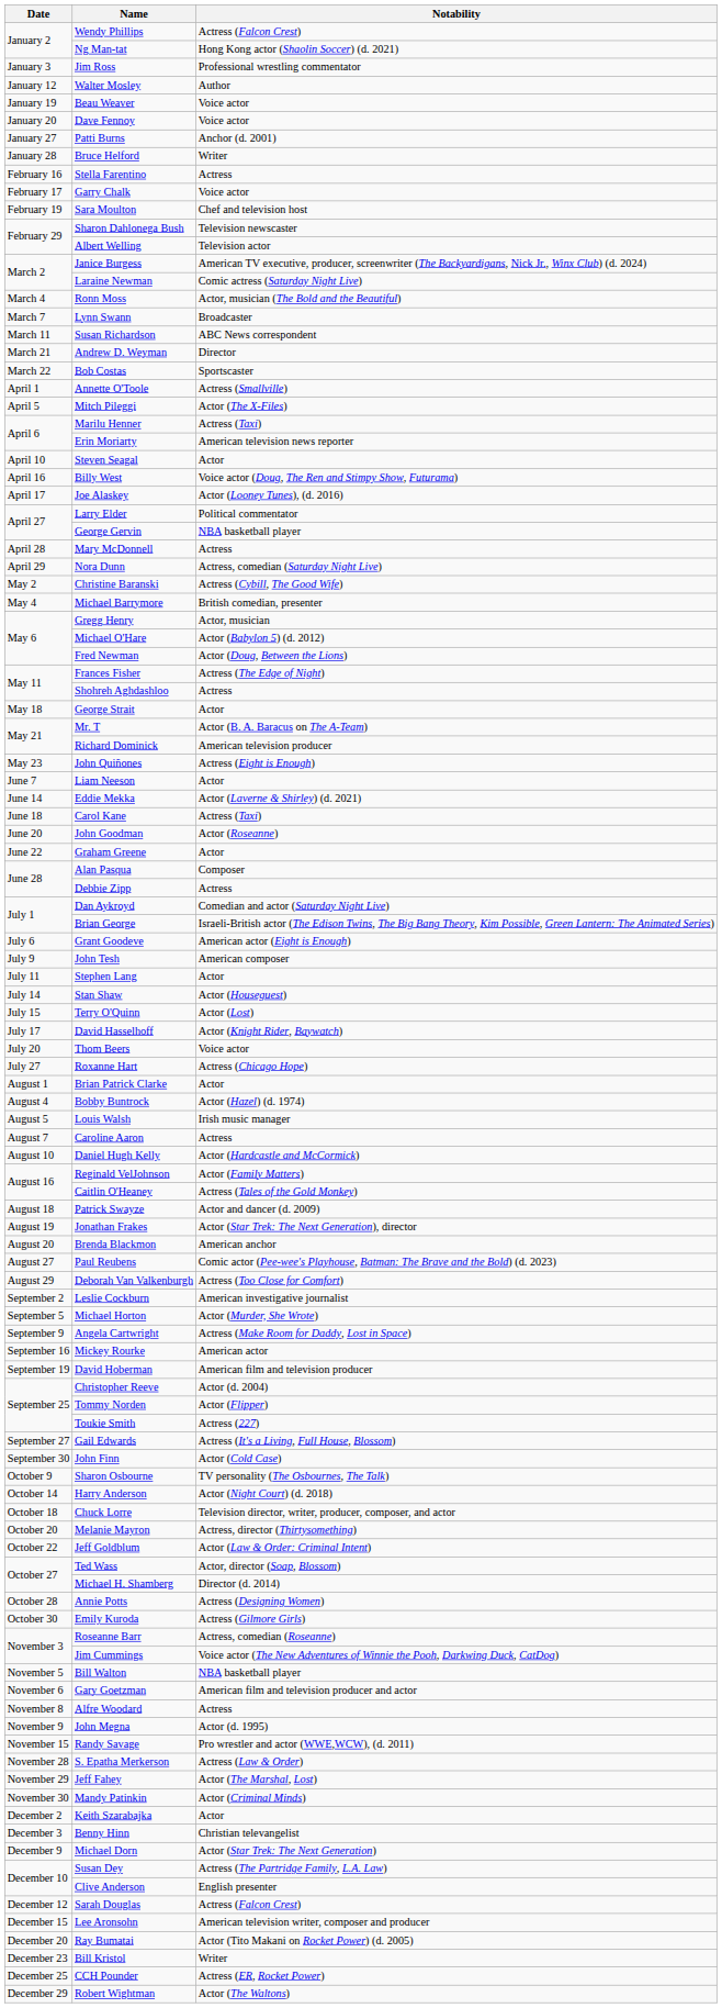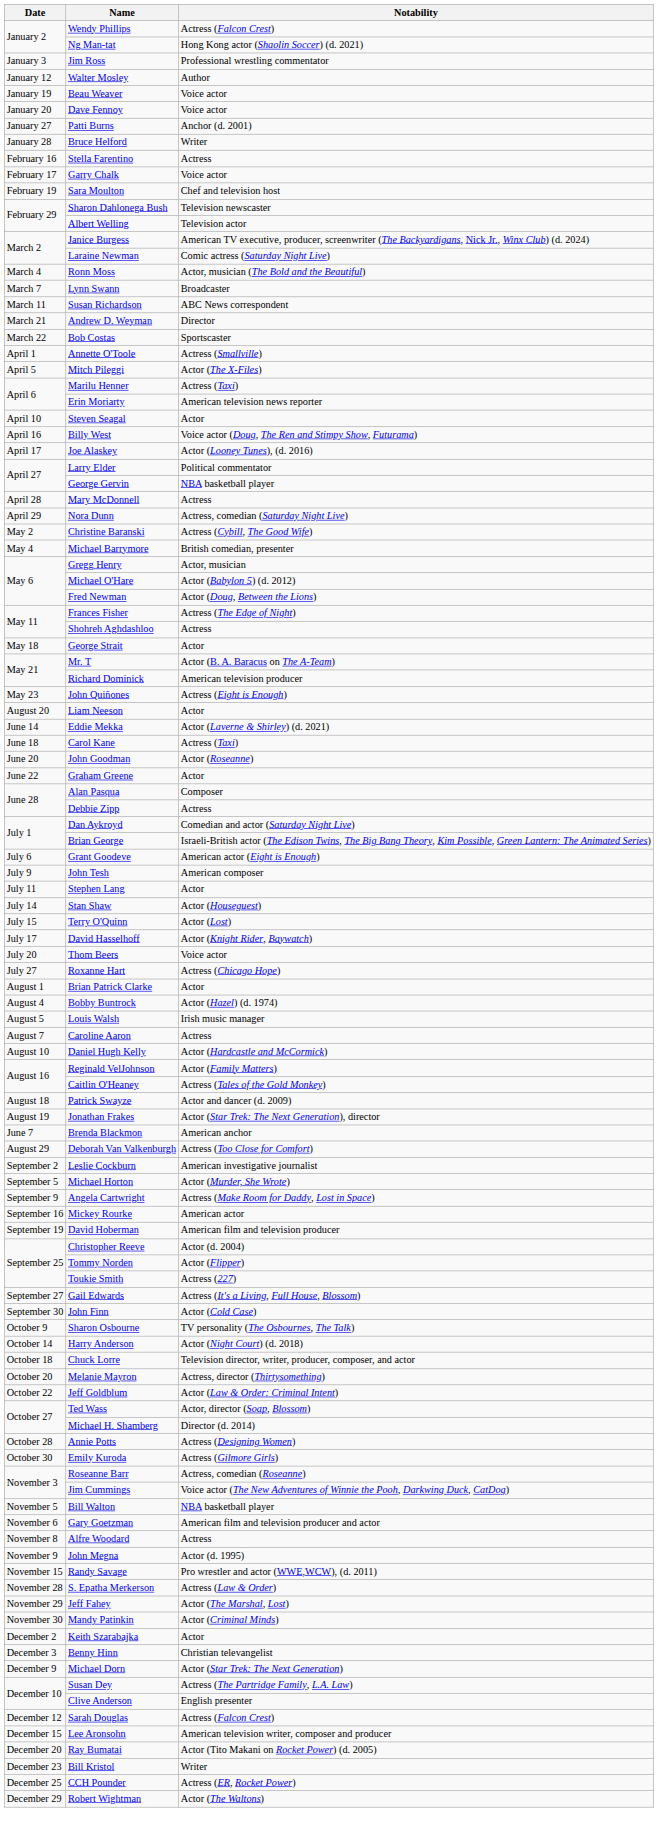 <table class="wikitable">
 <tr>
 <th>Date</th>
 <th>Name</th>
 <th>Notability</th>
 </tr>
 <tr>
 <td rowspan="2">January 2</td>
 <td><a href='#'>Wendy Phillips</a></td>
 <td>Actress (<em><a href='#'>Falcon Crest</a></em>)</td>
 </tr>
 <tr>
 <td><a href='#'>Ng Man-tat</a></td>
 <td>Hong Kong actor (<em><a href='#'>Shaolin Soccer</a></em>) (d. 2021)</td>
 </tr>
 <tr>
 <td>January 3</td>
 <td><a href='#'>Jim Ross</a></td>
 <td>Professional wrestling commentator</td>
 </tr>
 <tr>
 <td>January 12</td>
 <td><a href='#'>Walter Mosley</a></td>
 <td>Author</td>
 </tr>
 <tr>
 <td>January 19</td>
 <td><a href='#'>Beau Weaver</a></td>
 <td>Voice actor</td>
 </tr>
 <tr>
 <td>January 20</td>
 <td><a href='#'>Dave Fennoy</a></td>
 <td>Voice actor</td>
 </tr>
 <tr>
 <td>January 27</td>
 <td><a href='#'>Patti Burns</a></td>
 <td>Anchor (d. 2001)</td>
 </tr>
 <tr>
 <td>January 28</td>
 <td><a href='#'>Bruce Helford</a></td>
 <td>Writer</td>
 </tr>
 <tr>
 <td>February 16</td>
 <td><a href='#'>Stella Farentino</a></td>
 <td>Actress</td>
 </tr>
 <tr>
 <td>February 17</td>
 <td><a href='#'>Garry Chalk</a></td>
 <td>Voice actor</td>
 </tr>
 <tr>
 <td>February 19</td>
 <td><a href='#'>Sara Moulton</a></td>
 <td>Chef and television host</td>
 </tr>
 <tr>
 <td rowspan="2">February 29</td>
 <td><a href='#'>Sharon Dahlonega Bush</a></td>
 <td>Television newscaster</td>
 </tr>
 <tr>
 <td><a href='#'>Albert Welling</a></td>
 <td>Television actor</td>
 </tr>
 <tr>
 <td rowspan="2">March 2</td>
 <td><a href='#'>Janice Burgess</a></td>
 <td>American TV executive, producer, screenwriter (<em><a href='#'>The Backyardigans</a></em>, <a href='#'>Nick Jr.</a>, <em><a href='#'>Winx Club</a></em>) (d. 2024)</td>
 </tr>
 <tr>
 <td><a href='#'>Laraine Newman</a></td>
 <td>Comic actress (<em><a href='#'>Saturday Night Live</a></em>)</td>
 </tr>
 <tr>
 <td>March 4</td>
 <td><a href='#'>Ronn Moss</a></td>
 <td>Actor, musician (<em><a href='#'>The Bold and the Beautiful</a></em>)</td>
 </tr>
 <tr>
 <td>March 7</td>
 <td><a href='#'>Lynn Swann</a></td>
 <td>Broadcaster</td>
 </tr>
 <tr>
 <td>March 11</td>
 <td><a href='#'>Susan Richardson</a></td>
 <td>ABC News correspondent</td>
 </tr>
 <tr>
 <td>March 21</td>
 <td><a href='#'>Andrew D. Weyman</a></td>
 <td>Director</td>
 </tr>
 <tr>
 <td>March 22</td>
 <td><a href='#'>Bob Costas</a></td>
 <td>Sportscaster</td>
 </tr>
 <tr>
 <td>April 1</td>
 <td><a href='#'>Annette O'Toole</a></td>
 <td>Actress (<em><a href='#'>Smallville</a></em>)</td>
 </tr>
 <tr>
 <td>April 5</td>
 <td><a href='#'>Mitch Pileggi</a></td>
 <td>Actor (<em><a href='#'>The X-Files</a></em>)</td>
 </tr>
 <tr>
 <td rowspan="2">April 6</td>
 <td><a href='#'>Marilu Henner</a></td>
 <td>Actress (<em><a href='#'>Taxi</a></em>)</td>
 </tr>
 <tr>
 <td><a href='#'>Erin Moriarty</a></td>
 <td>American television news reporter</td>
 </tr>
 <tr>
 <td>April 10</td>
 <td><a href='#'>Steven Seagal</a></td>
 <td>Actor</td>
 </tr>
 <tr>
 <td>April 16</td>
 <td><a href='#'>Billy West</a></td>
 <td>Voice actor (<em><a href='#'>Doug</a></em>, <em><a href='#'>The Ren and Stimpy Show</a></em>, <em><a href='#'>Futurama</a></em>)</td>
 </tr>
 <tr>
 <td>April 17</td>
 <td><a href='#'>Joe Alaskey</a></td>
 <td>Actor (<em><a href='#'>Looney Tunes</a></em>), (d. 2016)</td>
 </tr>
 <tr>
 <td rowspan="2">April 27</td>
 <td><a href='#'>Larry Elder</a></td>
 <td>Political commentator</td>
 </tr>
 <tr>
 <td><a href='#'>George Gervin</a></td>
 <td><a href='#'>NBA</a> basketball player</td>
 </tr>
 <tr>
 <td>April 28</td>
 <td><a href='#'>Mary McDonnell</a></td>
 <td>Actress</td>
 </tr>
 <tr>
 <td>April 29</td>
 <td><a href='#'>Nora Dunn</a></td>
 <td>Actress, comedian (<em><a href='#'>Saturday Night Live</a></em>)</td>
 </tr>
 <tr>
 <td>May 2</td>
 <td><a href='#'>Christine Baranski</a></td>
 <td>Actress (<em><a href='#'>Cybill</a></em>, <em><a href='#'>The Good Wife</a></em>)</td>
 </tr>
 <tr>
 <td>May 4</td>
 <td><a href='#'>Michael Barrymore</a></td>
 <td>British comedian, presenter</td>
 </tr>
 <tr>
 <td rowspan="3">May 6</td>
 <td><a href='#'>Gregg Henry</a></td>
 <td>Actor, musician</td>
 </tr>
 <tr>
 <td><a href='#'>Michael O'Hare</a></td>
 <td>Actor (<em><a href='#'>Babylon 5</a></em>) (d. 2012)</td>
 </tr>
 <tr>
 <td><a href='#'>Fred Newman</a></td>
 <td>Actor (<em><a href='#'>Doug</a></em>, <em><a href='#'>Between the Lions</a></em>)</td>
 </tr>
 <tr>
 <td rowspan="2">May 11</td>
 <td><a href='#'>Frances Fisher</a></td>
 <td>Actress (<em><a href='#'>The Edge of Night</a></em>)</td>
 </tr>
 <tr>
 <td><a href='#'>Shohreh Aghdashloo</a></td>
 <td>Actress</td>
 </tr>
 <tr>
 <td>May 18</td>
 <td><a href='#'>George Strait</a></td>
 <td>Actor</td>
 </tr>
 <tr>
 <td rowspan="2">May 21</td>
 <td><a href='#'>Mr. T</a></td>
 <td>Actor (<a href='#'>B. A. Baracus</a> on <em><a href='#'>The A-Team</a></em>)</td>
 </tr>
 <tr>
 <td><a href='#'>Richard Dominick</a></td>
 <td>American television producer</td>
 </tr>
 <tr>
 <td>May 23</td>
 <td><a href='#'>John Quiñones</a></td>
 <td>Actress (<em><a href='#'>Eight is Enough</a></em>)</td>
 </tr>
 <tr>
-<td>June 7</td>
+<td>August 20</td>
 <td><a href='#'>Liam Neeson</a></td>
 <td>Actor</td>
 </tr>
 <tr>
 <td>June 14</td>
 <td><a href='#'>Eddie Mekka</a></td>
 <td>Actor (<em><a href='#'>Laverne & Shirley</a></em>) (d. 2021)</td>
 </tr>
 <tr>
 <td>June 18</td>
 <td><a href='#'>Carol Kane</a></td>
 <td>Actress (<em><a href='#'>Taxi</a></em>)</td>
 </tr>
 <tr>
 <td>June 20</td>
 <td><a href='#'>John Goodman</a></td>
 <td>Actor (<em><a href='#'>Roseanne</a></em>)</td>
 </tr>
 <tr>
 <td>June 22</td>
 <td><a href='#'>Graham Greene</a></td>
 <td>Actor</td>
 </tr>
 <tr>
 <td rowspan="2">June 28</td>
 <td><a href='#'>Alan Pasqua</a></td>
 <td>Composer</td>
 </tr>
 <tr>
 <td><a href='#'>Debbie Zipp</a></td>
 <td>Actress</td>
 </tr>
 <tr>
 <td rowspan="2">July 1</td>
 <td><a href='#'>Dan Aykroyd</a></td>
 <td>Comedian and actor (<em><a href='#'>Saturday Night Live</a></em>)</td>
 </tr>
 <tr>
 <td><a href='#'>Brian George</a></td>
 <td>Israeli-British actor (<em><a href='#'>The Edison Twins</a></em>, <em><a href='#'>The Big Bang Theory</a></em>, <em><a href='#'>Kim Possible</a></em>, <em><a href='#'>Green Lantern: The Animated Series</a></em>)</td>
 </tr>
 <tr>
 <td>July 6</td>
 <td><a href='#'>Grant Goodeve</a></td>
 <td>American actor (<em><a href='#'>Eight is Enough</a></em>)</td>
 </tr>
 <tr>
 <td>July 9</td>
 <td><a href='#'>John Tesh</a></td>
 <td>American composer</td>
 </tr>
 <tr>
 <td>July 11</td>
 <td><a href='#'>Stephen Lang</a></td>
 <td>Actor</td>
 </tr>
 <tr>
 <td>July 14</td>
 <td><a href='#'>Stan Shaw</a></td>
 <td>Actor (<em><a href='#'>Houseguest</a></em>)</td>
 </tr>
 <tr>
 <td>July 15</td>
 <td><a href='#'>Terry O'Quinn</a></td>
 <td>Actor (<em><a href='#'>Lost</a></em>)</td>
 </tr>
 <tr>
 <td>July 17</td>
 <td><a href='#'>David Hasselhoff</a></td>
 <td>Actor (<em><a href='#'>Knight Rider</a></em>, <em><a href='#'>Baywatch</a></em>)</td>
 </tr>
 <tr>
 <td>July 20</td>
 <td><a href='#'>Thom Beers</a></td>
 <td>Voice actor</td>
 </tr>
 <tr>
 <td>July 27</td>
 <td><a href='#'>Roxanne Hart</a></td>
 <td>Actress (<em><a href='#'>Chicago Hope</a></em>)</td>
 </tr>
 <tr>
 <td>August 1</td>
 <td><a href='#'>Brian Patrick Clarke</a></td>
 <td>Actor</td>
 </tr>
 <tr>
 <td>August 4</td>
 <td><a href='#'>Bobby Buntrock</a></td>
 <td>Actor (<em><a href='#'>Hazel</a></em>) (d. 1974)</td>
 </tr>
 <tr>
 <td>August 5</td>
 <td><a href='#'>Louis Walsh</a></td>
 <td>Irish music manager</td>
 </tr>
 <tr>
 <td>August 7</td>
 <td><a href='#'>Caroline Aaron</a></td>
 <td>Actress</td>
 </tr>
 <tr>
 <td>August 10</td>
 <td><a href='#'>Daniel Hugh Kelly</a></td>
 <td>Actor (<em><a href='#'>Hardcastle and McCormick</a></em>)</td>
 </tr>
 <tr>
 <td rowspan="2">August 16</td>
 <td><a href='#'>Reginald VelJohnson</a></td>
 <td>Actor (<em><a href='#'>Family Matters</a></em>)</td>
 </tr>
 <tr>
 <td><a href='#'>Caitlin O'Heaney</a></td>
 <td>Actress (<em><a href='#'>Tales of the Gold Monkey</a></em>)</td>
 </tr>
 <tr>
 <td>August 18</td>
 <td><a href='#'>Patrick Swayze</a></td>
 <td>Actor and dancer (d. 2009)</td>
 </tr>
 <tr>
 <td>August 19</td>
 <td><a href='#'>Jonathan Frakes</a></td>
 <td>Actor (<em><a href='#'>Star Trek: The Next Generation</a></em>), director</td>
 </tr>
 <tr>
-<td>August 20</td>
+<td>June 7</td>
 <td><a href='#'>Brenda Blackmon</a></td>
 <td>American anchor</td>
-</tr>
-<tr>
-<td>August 27</td>
-<td><a href='#'>Paul Reubens</a></td>
-<td>Comic actor (<em><a href='#'>Pee-wee's Playhouse</a></em>, <em><a href='#'>Batman: The Brave and the Bold</a></em>) (d. 2023)</td>
 </tr>
 <tr>
 <td>August 29</td>
 <td><a href='#'>Deborah Van Valkenburgh</a></td>
 <td>Actress (<em><a href='#'>Too Close for Comfort</a></em>)</td>
 </tr>
 <tr>
 <td>September 2</td>
 <td><a href='#'>Leslie Cockburn</a></td>
 <td>American investigative journalist</td>
 </tr>
 <tr>
 <td>September 5</td>
 <td><a href='#'>Michael Horton</a></td>
 <td>Actor (<em><a href='#'>Murder, She Wrote</a></em>)</td>
 </tr>
 <tr>
 <td>September 9</td>
 <td><a href='#'>Angela Cartwright</a></td>
 <td>Actress (<em><a href='#'>Make Room for Daddy</a></em>, <em><a href='#'>Lost in Space</a></em>)</td>
 </tr>
 <tr>
 <td>September 16</td>
 <td><a href='#'>Mickey Rourke</a></td>
 <td>American actor</td>
 </tr>
 <tr>
 <td>September 19</td>
 <td><a href='#'>David Hoberman</a></td>
 <td>American film and television producer</td>
 </tr>
 <tr>
 <td rowspan="3">September 25</td>
 <td><a href='#'>Christopher Reeve</a></td>
 <td>Actor (d. 2004)</td>
 </tr>
 <tr>
 <td><a href='#'>Tommy Norden</a></td>
 <td>Actor (<em><a href='#'>Flipper</a></em>)</td>
 </tr>
 <tr>
 <td><a href='#'>Toukie Smith</a></td>
 <td>Actress (<em><a href='#'>227</a></em>)</td>
 </tr>
 <tr>
 <td>September 27</td>
 <td><a href='#'>Gail Edwards</a></td>
 <td>Actress (<em><a href='#'>It's a Living</a></em>, <em><a href='#'>Full House</a></em>, <em><a href='#'>Blossom</a></em>)</td>
 </tr>
 <tr>
 <td>September 30</td>
 <td><a href='#'>John Finn</a></td>
 <td>Actor (<em><a href='#'>Cold Case</a></em>)</td>
 </tr>
 <tr>
 <td>October 9</td>
 <td><a href='#'>Sharon Osbourne</a></td>
 <td>TV personality (<em><a href='#'>The Osbournes</a></em>, <em><a href='#'>The Talk</a></em>)</td>
 </tr>
 <tr>
 <td>October 14</td>
 <td><a href='#'>Harry Anderson</a></td>
 <td>Actor (<em><a href='#'>Night Court</a></em>) (d. 2018)</td>
 </tr>
 <tr>
 <td>October 18</td>
 <td><a href='#'>Chuck Lorre</a></td>
 <td>Television director, writer, producer, composer, and actor</td>
 </tr>
 <tr>
 <td>October 20</td>
 <td><a href='#'>Melanie Mayron</a></td>
 <td>Actress, director (<em><a href='#'>Thirtysomething</a></em>)</td>
 </tr>
 <tr>
 <td>October 22</td>
 <td><a href='#'>Jeff Goldblum</a></td>
 <td>Actor (<em><a href='#'>Law & Order: Criminal Intent</a></em>)</td>
 </tr>
 <tr>
 <td rowspan="2">October 27</td>
 <td><a href='#'>Ted Wass</a></td>
 <td>Actor, director (<em><a href='#'>Soap</a></em>, <em><a href='#'>Blossom</a></em>)</td>
 </tr>
 <tr>
 <td><a href='#'>Michael H. Shamberg</a></td>
 <td>Director (d. 2014)</td>
 </tr>
 <tr>
 <td>October 28</td>
 <td><a href='#'>Annie Potts</a></td>
 <td>Actress (<em><a href='#'>Designing Women</a></em>)</td>
 </tr>
 <tr>
 <td>October 30</td>
 <td><a href='#'>Emily Kuroda</a></td>
 <td>Actress (<em><a href='#'>Gilmore Girls</a></em>)</td>
 </tr>
 <tr>
 <td rowspan="2">November 3</td>
 <td><a href='#'>Roseanne Barr</a></td>
 <td>Actress, comedian (<em><a href='#'>Roseanne</a></em>)</td>
 </tr>
 <tr>
 <td><a href='#'>Jim Cummings</a></td>
 <td>Voice actor (<em><a href='#'>The New Adventures of Winnie the Pooh</a></em>, <em><a href='#'>Darkwing Duck</a></em>, <em><a href='#'>CatDog</a></em>)</td>
 </tr>
 <tr>
 <td>November 5</td>
 <td><a href='#'>Bill Walton</a></td>
 <td><a href='#'>NBA</a> basketball player</td>
 </tr>
 <tr>
 <td>November 6</td>
 <td><a href='#'>Gary Goetzman</a></td>
 <td>American film and television producer and actor</td>
 </tr>
 <tr>
 <td>November 8</td>
 <td><a href='#'>Alfre Woodard</a></td>
 <td>Actress</td>
 </tr>
 <tr>
 <td>November 9</td>
 <td><a href='#'>John Megna</a></td>
 <td>Actor (d. 1995)</td>
 </tr>
 <tr>
 <td>November 15</td>
 <td><a href='#'>Randy Savage</a></td>
 <td>Pro wrestler and actor (<a href='#'>WWE</a>,<a href='#'>WCW</a>), (d. 2011)</td>
 </tr>
 <tr>
 <td>November 28</td>
 <td><a href='#'>S. Epatha Merkerson</a></td>
 <td>Actress (<em><a href='#'>Law & Order</a></em>)</td>
 </tr>
 <tr>
 <td>November 29</td>
 <td><a href='#'>Jeff Fahey</a></td>
 <td>Actor (<em><a href='#'>The Marshal</a></em>, <em><a href='#'>Lost</a></em>)</td>
 </tr>
 <tr>
 <td>November 30</td>
 <td><a href='#'>Mandy Patinkin</a></td>
 <td>Actor (<em><a href='#'>Criminal Minds</a></em>)</td>
 </tr>
 <tr>
 <td>December 2</td>
 <td><a href='#'>Keith Szarabajka</a></td>
 <td>Actor</td>
 </tr>
 <tr>
 <td>December 3</td>
 <td><a href='#'>Benny Hinn</a></td>
 <td>Christian televangelist</td>
 </tr>
 <tr>
 <td>December 9</td>
 <td><a href='#'>Michael Dorn</a></td>
 <td>Actor (<em><a href='#'>Star Trek: The Next Generation</a></em>)</td>
 </tr>
 <tr>
 <td rowspan="2">December 10</td>
 <td><a href='#'>Susan Dey</a></td>
 <td>Actress (<em><a href='#'>The Partridge Family</a></em>, <em><a href='#'>L.A. Law</a></em>)</td>
 </tr>
 <tr>
 <td><a href='#'>Clive Anderson</a></td>
 <td>English presenter</td>
 </tr>
 <tr>
 <td>December 12</td>
 <td><a href='#'>Sarah Douglas</a></td>
 <td>Actress (<em><a href='#'>Falcon Crest</a></em>)</td>
 </tr>
 <tr>
 <td>December 15</td>
 <td><a href='#'>Lee Aronsohn</a></td>
 <td>American television writer, composer and producer</td>
 </tr>
 <tr>
 <td>December 20</td>
 <td><a href='#'>Ray Bumatai</a></td>
 <td>Actor (Tito Makani on <em><a href='#'>Rocket Power</a></em>) (d. 2005)</td>
 </tr>
 <tr>
 <td>December 23</td>
 <td><a href='#'>Bill Kristol</a></td>
 <td>Writer</td>
 </tr>
 <tr>
 <td>December 25</td>
 <td><a href='#'>CCH Pounder</a></td>
 <td>Actress (<em><a href='#'>ER</a></em>, <em><a href='#'>Rocket Power</a></em>)</td>
 </tr>
 <tr>
 <td>December 29</td>
 <td><a href='#'>Robert Wightman</a></td>
 <td>Actor (<em><a href='#'>The Waltons</a></em>)</td>
 </tr>
 </table>
